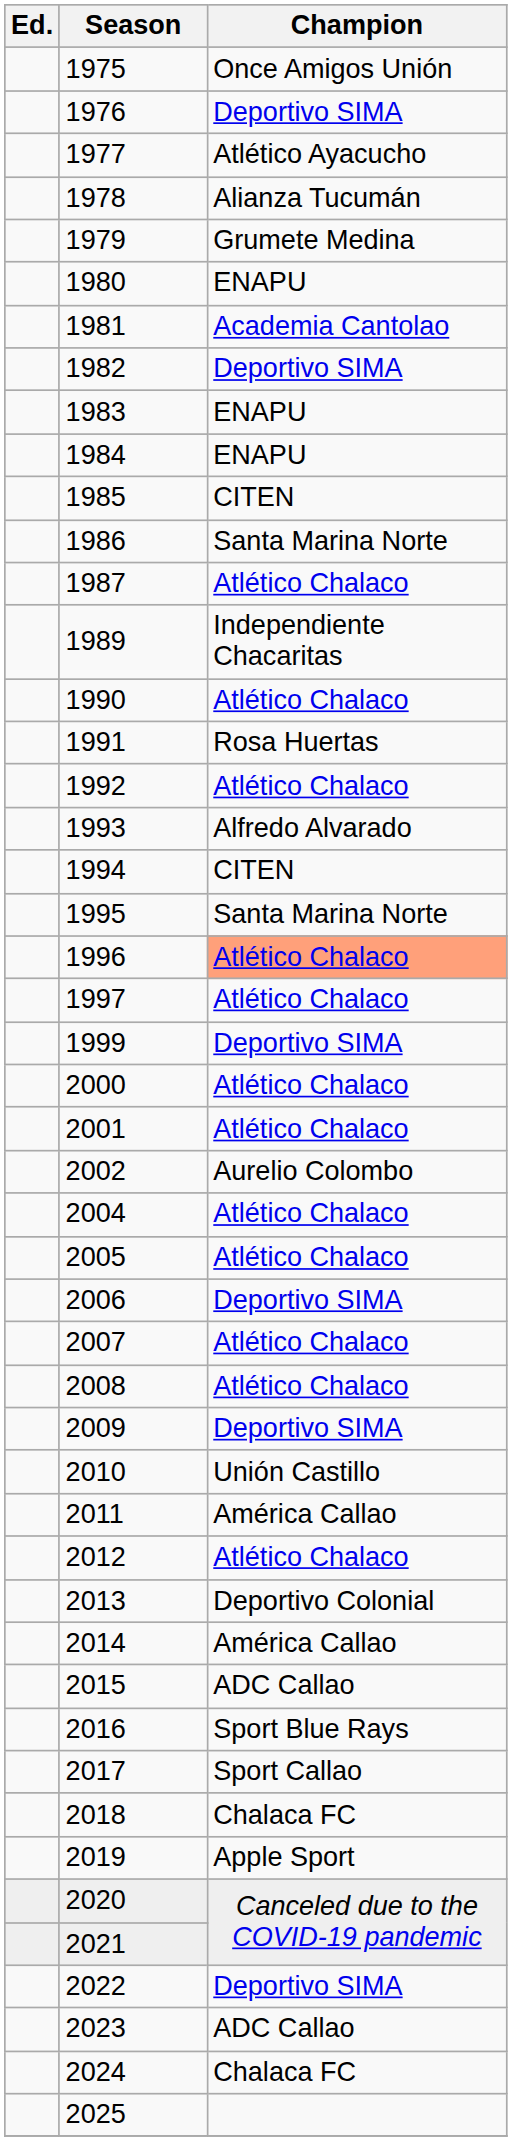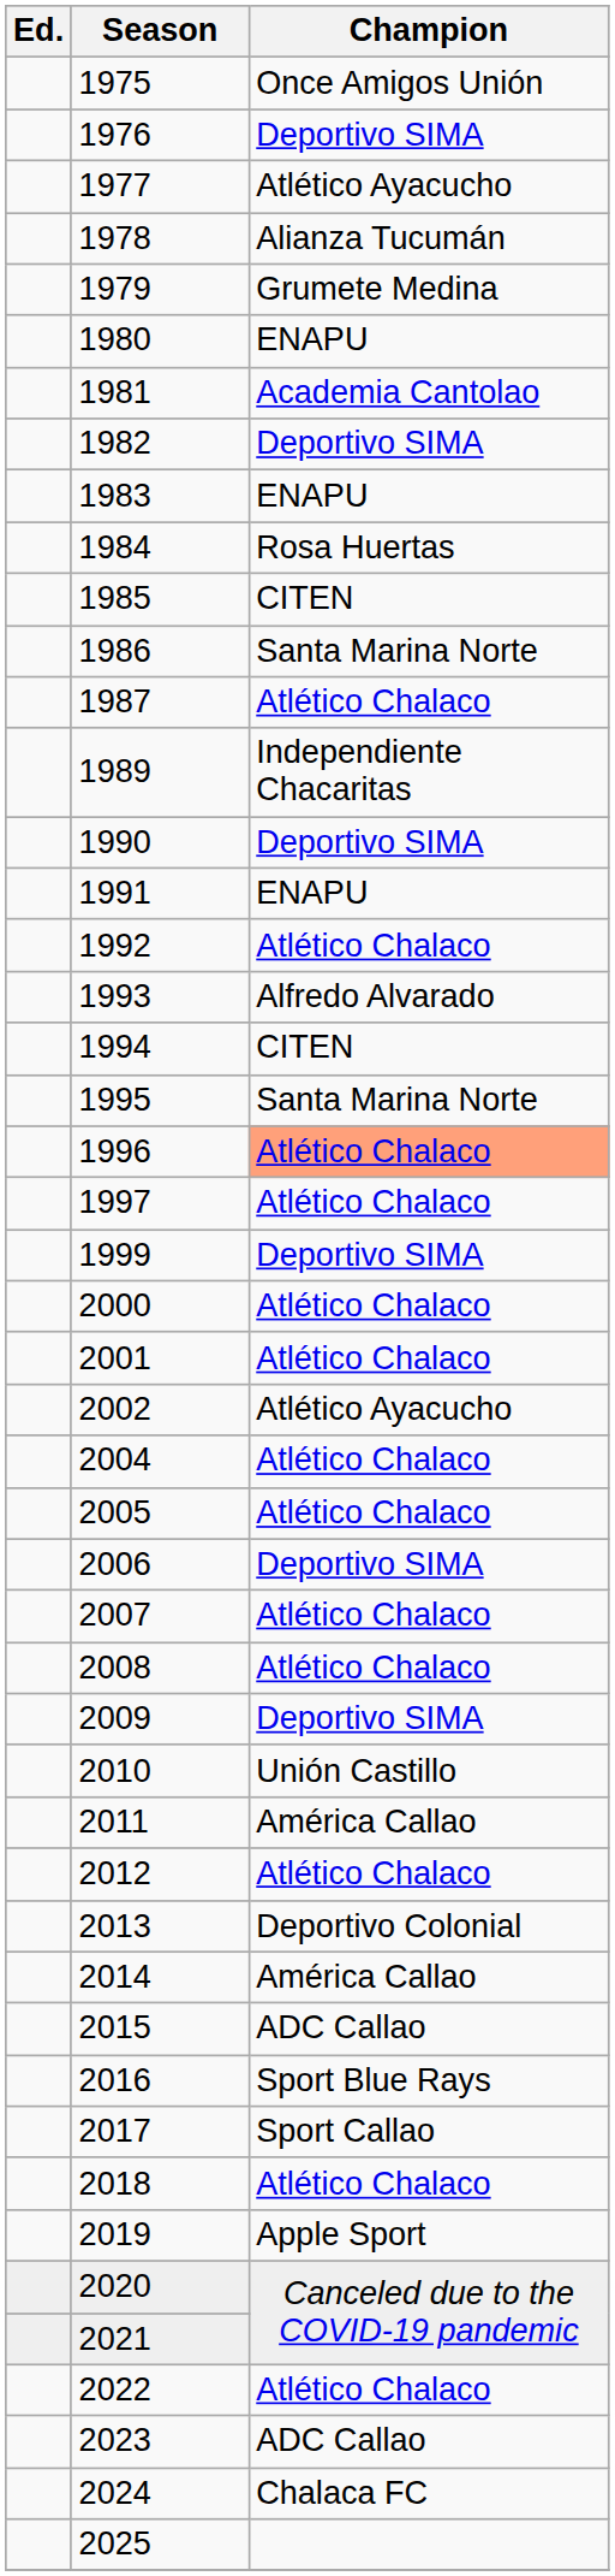 <table class="wikitable sortable">
 <tr>
 <th width=px>Ed.</th>
 <th width=80px>Season</th>
 <th width=170px>Champion</th>
 </tr>
 <tr>
 <td></td>
 <td>1975</td>
 <td>Once Amigos Unión</td>
 </tr>
 <tr>
 <td></td>
 <td>1976</td>
 <td><a href='#'>Deportivo SIMA</a></td>
 </tr>
 <tr>
 <td></td>
 <td>1977</td>
 <td>Atlético Ayacucho</td>
 </tr>
 <tr>
 <td></td>
 <td>1978</td>
 <td>Alianza Tucumán</td>
 </tr>
 <tr>
 <td></td>
 <td>1979</td>
 <td>Grumete Medina</td>
 </tr>
 <tr>
 <td></td>
 <td>1980</td>
 <td>ENAPU</td>
 </tr>
 <tr>
 <td></td>
 <td>1981</td>
 <td><a href='#'>Academia Cantolao</a></td>
 </tr>
 <tr>
 <td></td>
 <td>1982</td>
 <td><a href='#'>Deportivo SIMA</a></td>
 </tr>
 <tr>
 <td></td>
 <td>1983</td>
 <td>ENAPU</td>
 </tr>
 <tr>
 <td></td>
 <td>1984</td>
-<td>ENAPU</td>
+<td>Rosa Huertas</td>
 </tr>
 <tr>
 <td></td>
 <td>1985</td>
 <td>CITEN</td>
 </tr>
 <tr>
 <td></td>
 <td>1986</td>
 <td>Santa Marina Norte</td>
 </tr>
 <tr>
 <td></td>
 <td>1987</td>
 <td><a href='#'>Atlético Chalaco</a></td>
 </tr>
 <tr>
 <td></td>
 <td>1989</td>
 <td>Independiente Chacaritas</td>
 </tr>
 <tr>
 <td></td>
 <td>1990</td>
-<td><a href='#'>Atlético Chalaco</a></td>
+<td><a href='#'>Deportivo SIMA</a></td>
 </tr>
 <tr>
 <td></td>
 <td>1991</td>
-<td>Rosa Huertas</td>
+<td>ENAPU</td>
 </tr>
 <tr>
 <td></td>
 <td>1992</td>
 <td><a href='#'>Atlético Chalaco</a></td>
 </tr>
 <tr>
 <td></td>
 <td>1993</td>
 <td>Alfredo Alvarado</td>
 </tr>
 <tr>
 <td></td>
 <td>1994</td>
 <td>CITEN</td>
 </tr>
 <tr>
 <td></td>
 <td>1995</td>
 <td>Santa Marina Norte</td>
 </tr>
 <tr>
 <td></td>
 <td>1996</td>
 <td style="background: lightsalmon;"><a href='#'>Atlético Chalaco</a></td>
 </tr>
 <tr>
 <td></td>
 <td>1997</td>
 <td><a href='#'>Atlético Chalaco</a></td>
 </tr>
 <tr>
 <td></td>
 <td>1999</td>
 <td><a href='#'>Deportivo SIMA</a></td>
 </tr>
 <tr>
 <td></td>
 <td>2000</td>
 <td><a href='#'>Atlético Chalaco</a></td>
 </tr>
 <tr>
 <td></td>
 <td>2001</td>
 <td><a href='#'>Atlético Chalaco</a></td>
 </tr>
 <tr>
 <td></td>
 <td>2002</td>
-<td>Aurelio Colombo</td>
+<td>Atlético Ayacucho</td>
 </tr>
 <tr>
 <td></td>
 <td>2004</td>
 <td><a href='#'>Atlético Chalaco</a></td>
 </tr>
 <tr>
 <td></td>
 <td>2005</td>
 <td><a href='#'>Atlético Chalaco</a></td>
 </tr>
 <tr>
 <td></td>
 <td>2006</td>
 <td><a href='#'>Deportivo SIMA</a></td>
 </tr>
 <tr>
 <td></td>
 <td>2007</td>
 <td><a href='#'>Atlético Chalaco</a></td>
 </tr>
 <tr>
 <td></td>
 <td>2008</td>
 <td><a href='#'>Atlético Chalaco</a></td>
 </tr>
 <tr>
 <td></td>
 <td>2009</td>
 <td><a href='#'>Deportivo SIMA</a></td>
 </tr>
 <tr>
 <td></td>
 <td>2010</td>
 <td>Unión Castillo</td>
 </tr>
 <tr>
 <td></td>
 <td>2011</td>
 <td>América Callao</td>
 </tr>
 <tr>
 <td></td>
 <td>2012</td>
 <td><a href='#'>Atlético Chalaco</a></td>
 </tr>
 <tr>
 <td></td>
 <td>2013</td>
 <td>Deportivo Colonial</td>
 </tr>
 <tr>
 <td></td>
 <td>2014</td>
 <td>América Callao</td>
 </tr>
 <tr>
 <td></td>
 <td>2015</td>
 <td>ADC Callao</td>
 </tr>
 <tr>
 <td></td>
 <td>2016</td>
 <td>Sport Blue Rays</td>
 </tr>
 <tr>
 <td></td>
 <td>2017</td>
 <td>Sport Callao</td>
 </tr>
 <tr>
 <td></td>
 <td>2018</td>
-<td>Chalaca FC</td>
+<td><a href='#'>Atlético Chalaco</a></td>
 </tr>
 <tr>
 <td></td>
 <td>2019</td>
 <td>Apple Sport</td>
 </tr>
 <tr bgcolor=#efefef>
 <td></td>
 <td>2020</td>
 <td rowspan=2 colspan="1" align=center><em>Canceled due to the <a href='#'>COVID-19 pandemic</a></em></td>
 </tr>
 <tr bgcolor=#efefef>
 <td></td>
 <td>2021</td>
 </tr>
 <tr>
 <td></td>
 <td>2022</td>
-<td><a href='#'>Deportivo SIMA</a></td>
+<td><a href='#'>Atlético Chalaco</a></td>
 </tr>
 <tr>
 <td></td>
 <td>2023</td>
 <td>ADC Callao</td>
 </tr>
 <tr>
 <td></td>
 <td>2024</td>
 <td>Chalaca FC</td>
 </tr>
 <tr>
 <td></td>
 <td>2025</td>
 <td></td>
 </tr>
 <tr>
 </tr>
 </table>
